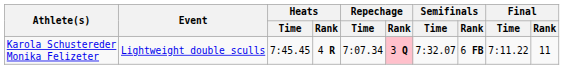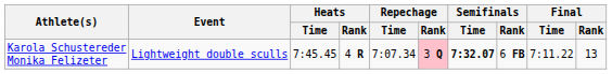 <table class="wikitable" style="font-size:90%">
 <tr>
 <th rowspan="2">Athlete(s)</th>
 <th rowspan="2">Event</th>
 <th colspan="2">Heats</th>
 <th colspan="2">Repechage</th>
 <th colspan="2">Semifinals</th>
 <th colspan="2">Final</th>
 </tr>
 <tr>
 <th>Time</th>
 <th>Rank</th>
 <th>Time</th>
 <th>Rank</th>
 <th>Time</th>
 <th>Rank</th>
 <th>Time</th>
 <th>Rank</th>
 </tr>
 <tr align=center>
 <td align=left><a href='#'>Karola Schustereder</a><br><a href='#'>Monika Felizeter</a></td>
 <td align=left><a href='#'>Lightweight double sculls</a></td>
 <td>7:45.45</td>
 <td>4 <strong>R</strong></td>
 <td>7:07.34</td>
 <td style="background: pink;">3 <strong>Q</strong></td>
-<td>7:32.07</td>
+<td><strong>7:32.07</strong></td>
 <td>6  <strong>FB</strong></td>
 <td>7:11.22</td>
-<td>11</td>
+<td>13</td>
 </tr>
 </table>
